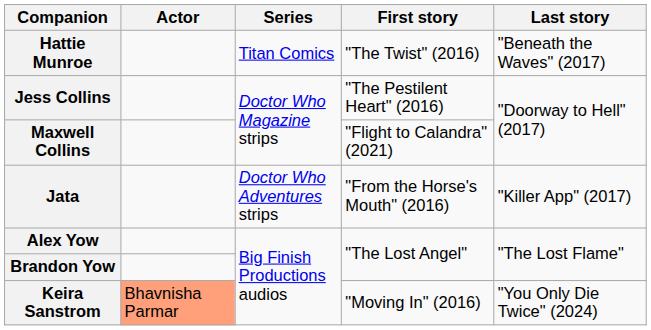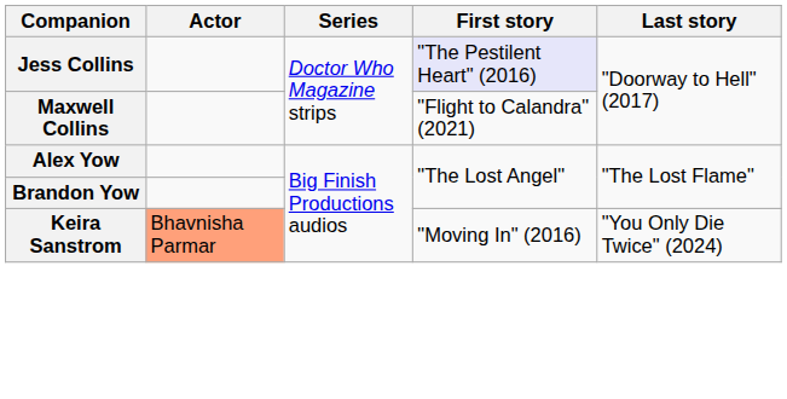 <table class="wikitable plainrowheaders" style="width:100%;">
 <tr>
 <th scope="col" style="width:15%;">Companion</th>
 <th scope="col" style="width:15%;">Actor</th>
 <th scope="col" style="width:10%;">Series</th>
 <th scope="col" style="width:20%;">First story</th>
 <th scope="col" style="width:20%;">Last story</th>
 </tr>
 <tr>
-<th scope="row">Hattie Munroe</th>
-<td></td>
-<td><a href='#'>Titan Comics</a></td>
-<td>"The Twist" (2016)</td>
-<td>"Beneath the Waves" (2017)</td>
-</tr>
-<tr>
 <th scope="row">Jess Collins</th>
 <td></td>
 <td rowspan="2"><em><a href='#'>Doctor Who Magazine</a></em> strips</td>
-<td>"The Pestilent Heart" (2016)</td>
+<td style="background: lavender;">"The Pestilent Heart" (2016)</td>
 <td rowspan=2>"Doorway to Hell" (2017)</td>
 </tr>
 <tr>
 <th scope="row">Maxwell Collins</th>
 <td></td>
 <td>"Flight to Calandra" (2021)</td>
-</tr>
-<tr>
-<th scope="row">Jata</th>
-<td></td>
-<td><em><a href='#'>Doctor Who Adventures</a></em> strips</td>
-<td>"From the Horse's Mouth" (2016)</td>
-<td>"Killer App" (2017)</td>
 </tr>
 <tr>
 <th scope="row">Alex Yow</th>
 <td></td>
 <td rowspan=3><a href='#'>Big Finish Productions</a> audios</td>
 <td rowspan=2>"The Lost Angel"</td>
 <td rowspan=2>"The Lost Flame"</td>
 </tr>
 <tr>
 <th scope="row">Brandon Yow</th>
 <td></td>
 </tr>
 <tr>
 <th scope="row">Keira Sanstrom</th>
 <td style="background: lightsalmon;">Bhavnisha Parmar</td>
 <td>"Moving In" (2016)</td>
 <td>"You Only Die Twice" (2024)</td>
 </tr>
 </table>
